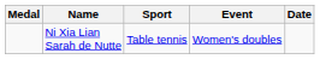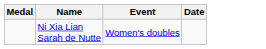 <table class="wikitable sortable" style="font-size: 95%;">
 <tr>
 <th>Medal</th>
 <th>Name</th>
-<th>Sport</th>
 <th>Event</th>
 <th>Date</th>
 </tr>
 <tr>
 <td></td>
 <td><a href='#'>Ni Xia Lian</a><br><a href='#'>Sarah de Nutte</a></td>
-<td><a href='#'>Table tennis</a></td>
 <td><a href='#'>Women's doubles</a></td>
 <td></td>
 </tr>
 </table>
